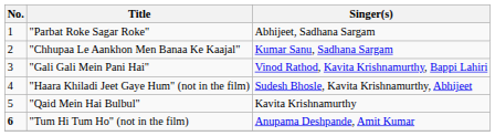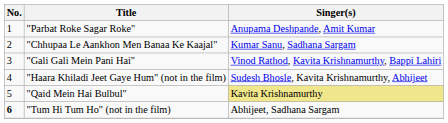 <table class="wikitable">
 <tr>
 <th>No.</th>
 <th>Title</th>
 <th>Singer(s)</th>
 </tr>
 <tr>
 <td>1</td>
 <td>"Parbat Roke Sagar Roke"</td>
-<td>Abhijeet, Sadhana Sargam</td>
+<td><a href='#'>Anupama Deshpande</a>, <a href='#'>Amit Kumar</a></td>
 </tr>
 <tr>
 <td>2</td>
 <td>"Chhupaa Le Aankhon Men Banaa Ke Kaajal"</td>
 <td><a href='#'>Kumar Sanu</a>, <a href='#'>Sadhana Sargam</a></td>
 </tr>
 <tr>
 <td>3</td>
 <td>"Gali Gali Mein Pani Hai"</td>
 <td><a href='#'>Vinod Rathod</a>, <a href='#'>Kavita Krishnamurthy</a>, <a href='#'>Bappi Lahiri</a></td>
 </tr>
 <tr>
 <td>4</td>
 <td>"Haara Khiladi Jeet Gaye Hum" (not in the film)</td>
 <td><a href='#'>Sudesh Bhosle</a>, Kavita Krishnamurthy, <a href='#'>Abhijeet</a></td>
 </tr>
 <tr>
 <td>5</td>
 <td>"Qaid Mein Hai Bulbul"</td>
-<td>Kavita Krishnamurthy</td>
+<td style="background: khaki;">Kavita Krishnamurthy</td>
 </tr>
 <tr>
 <td><strong>6</strong></td>
 <td>"Tum Hi Tum Ho" (not in the film)</td>
-<td><a href='#'>Anupama Deshpande</a>, <a href='#'>Amit Kumar</a></td>
+<td>Abhijeet, Sadhana Sargam</td>
 </tr>
 <tr>
 </tr>
 </table>
